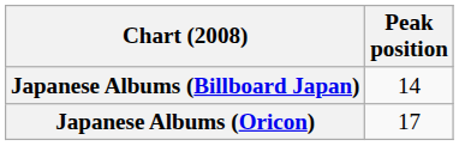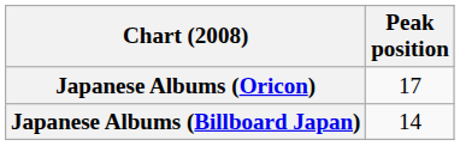 <table class="wikitable sortable plainrowheaders" style="text-align:center">
 <tr>
 <th scope="col">Chart (2008)</th>
 <th scope="col">Peak<br> position</th>
 </tr>
 <tr>
+<th scope="row">Japanese Albums (<a href='#'>Oricon</a>)</th>
+<td>17</td>
+</tr>
+<tr>
 <th scope="row">Japanese Albums (<a href='#'>Billboard Japan</a>)</th>
 <td>14</td>
 </tr>
-<tr>
-<th scope="row">Japanese Albums (<a href='#'>Oricon</a>)</th>
-<td>17</td>
-</tr>
 </table>
